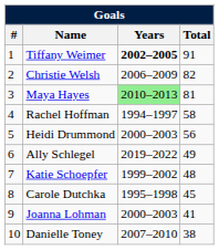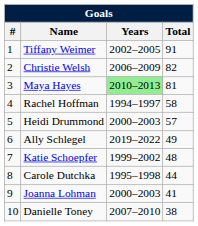 <table class="wikitable" width= px>
 <tr>
 <th style= "background:#001E44; color:#FFFFFF;" colspan="4">Goals</th>
 </tr>
 <tr>
 <th>#</th>
 <th>Name</th>
 <th>Years</th>
 <th>Total</th>
 </tr>
 <tr>
 <td>1</td>
 <td> <a href='#'>Tiffany Weimer</a></td>
-<td><strong>2002–2005</strong></td>
+<td>2002–2005</td>
 <td>91</td>
 </tr>
 <tr>
 <td>2</td>
 <td> <a href='#'>Christie Welsh</a></td>
 <td>2006–2009</td>
 <td>82</td>
 </tr>
 <tr>
 <td>3</td>
 <td> <a href='#'>Maya Hayes</a></td>
 <td style="background: lightgreen;">2010–2013</td>
 <td>81</td>
 </tr>
 <tr>
 <td>4</td>
 <td> Rachel Hoffman</td>
 <td>1994–1997</td>
 <td>58</td>
 </tr>
 <tr>
 <td>5</td>
 <td> Heidi Drummond</td>
 <td>2000–2003</td>
-<td>56</td>
+<td>57</td>
 </tr>
 <tr>
 <td>6</td>
 <td> Ally Schlegel</td>
 <td>2019–2022</td>
 <td>49</td>
 </tr>
 <tr>
 <td>7</td>
 <td> <a href='#'>Katie Schoepfer</a></td>
 <td>1999–2002</td>
 <td>48</td>
 </tr>
 <tr>
 <td>8</td>
 <td> Carole Dutchka</td>
 <td>1995–1998</td>
-<td>45</td>
+<td>44</td>
 </tr>
 <tr>
 <td>9</td>
 <td> <a href='#'>Joanna Lohman</a></td>
 <td>2000–2003</td>
 <td>41</td>
 </tr>
 <tr>
 <td>10</td>
 <td> Danielle Toney</td>
 <td>2007–2010</td>
 <td>38</td>
 </tr>
 </table>
